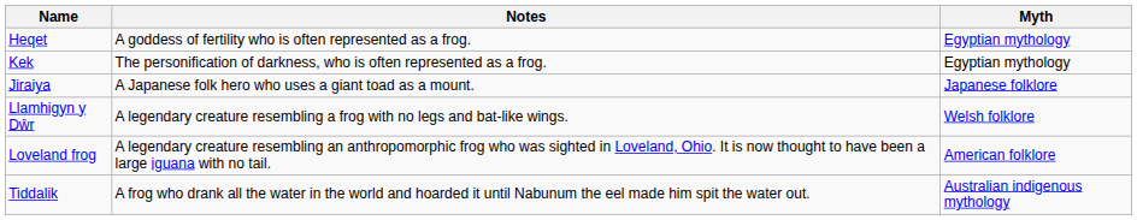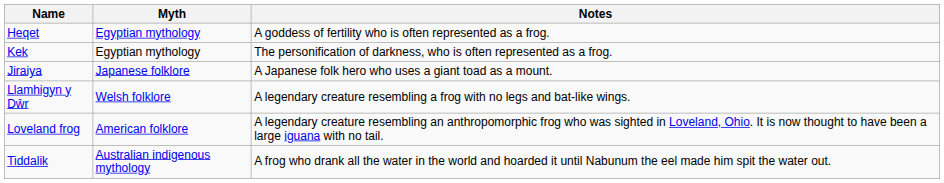 <table class="wikitable sortable">
 <tr>
 <th>Name</th>
+<th>Myth</th>
 <th>Notes</th>
-<th>Myth</th>
 </tr>
 <tr>
 <td><a href='#'>Heqet</a></td>
+<td><a href='#'>Egyptian mythology</a></td>
 <td>A goddess of fertility who is often represented as a frog.</td>
-<td><a href='#'>Egyptian mythology</a></td>
 </tr>
 <tr>
 <td><a href='#'>Kek</a></td>
+<td>Egyptian mythology</td>
 <td>The personification of darkness, who is often represented as a frog.</td>
-<td>Egyptian mythology</td>
 </tr>
 <tr>
 <td><a href='#'>Jiraiya</a></td>
+<td><a href='#'>Japanese folklore</a></td>
 <td>A Japanese folk hero who uses a giant toad as a mount.</td>
-<td><a href='#'>Japanese folklore</a></td>
 </tr>
 <tr>
 <td><a href='#'>Llamhigyn y Dŵr</a></td>
+<td><a href='#'>Welsh folklore</a></td>
 <td>A legendary creature resembling a frog with no legs and bat-like wings.</td>
-<td><a href='#'>Welsh folklore</a></td>
 </tr>
 <tr>
 <td><a href='#'>Loveland frog</a></td>
+<td><a href='#'>American folklore</a></td>
 <td>A legendary creature resembling an anthropomorphic frog who was sighted in <a href='#'>Loveland, Ohio</a>. It is now thought to have been a large <a href='#'>iguana</a> with no tail.</td>
-<td><a href='#'>American folklore</a></td>
 </tr>
 <tr>
 <td><a href='#'>Tiddalik</a></td>
+<td><a href='#'>Australian indigenous mythology</a></td>
 <td>A frog who drank all the water in the world and hoarded it until Nabunum the eel made him spit the water out.</td>
-<td><a href='#'>Australian indigenous mythology</a></td>
 </tr>
 </table>
